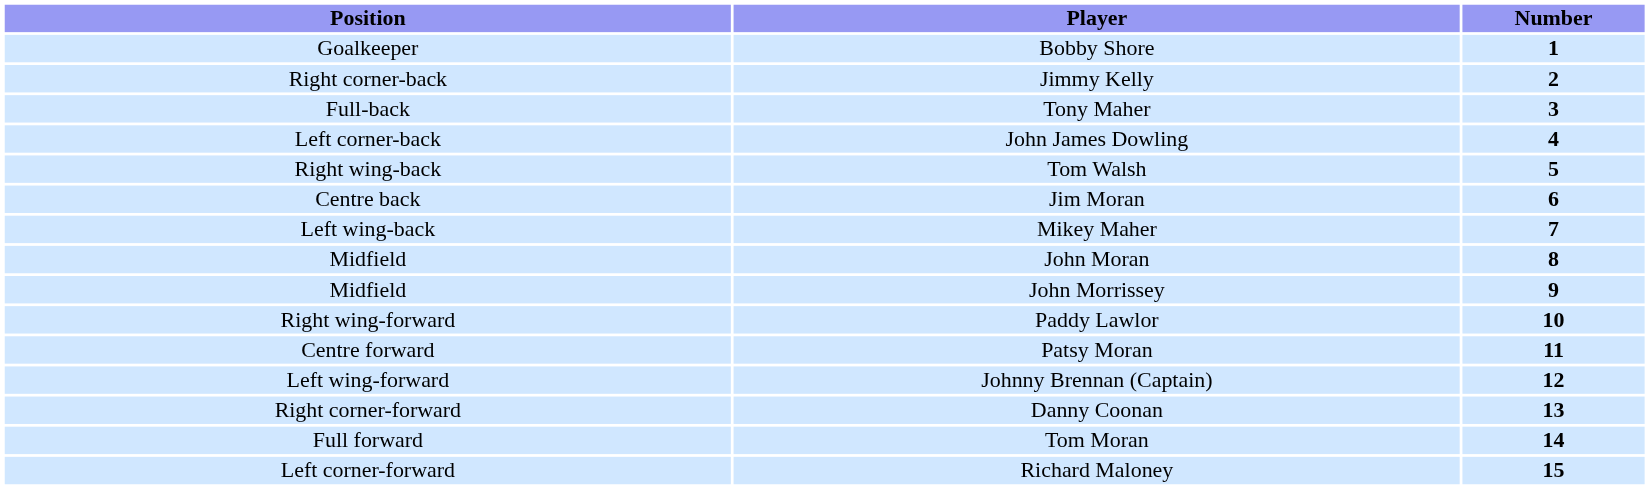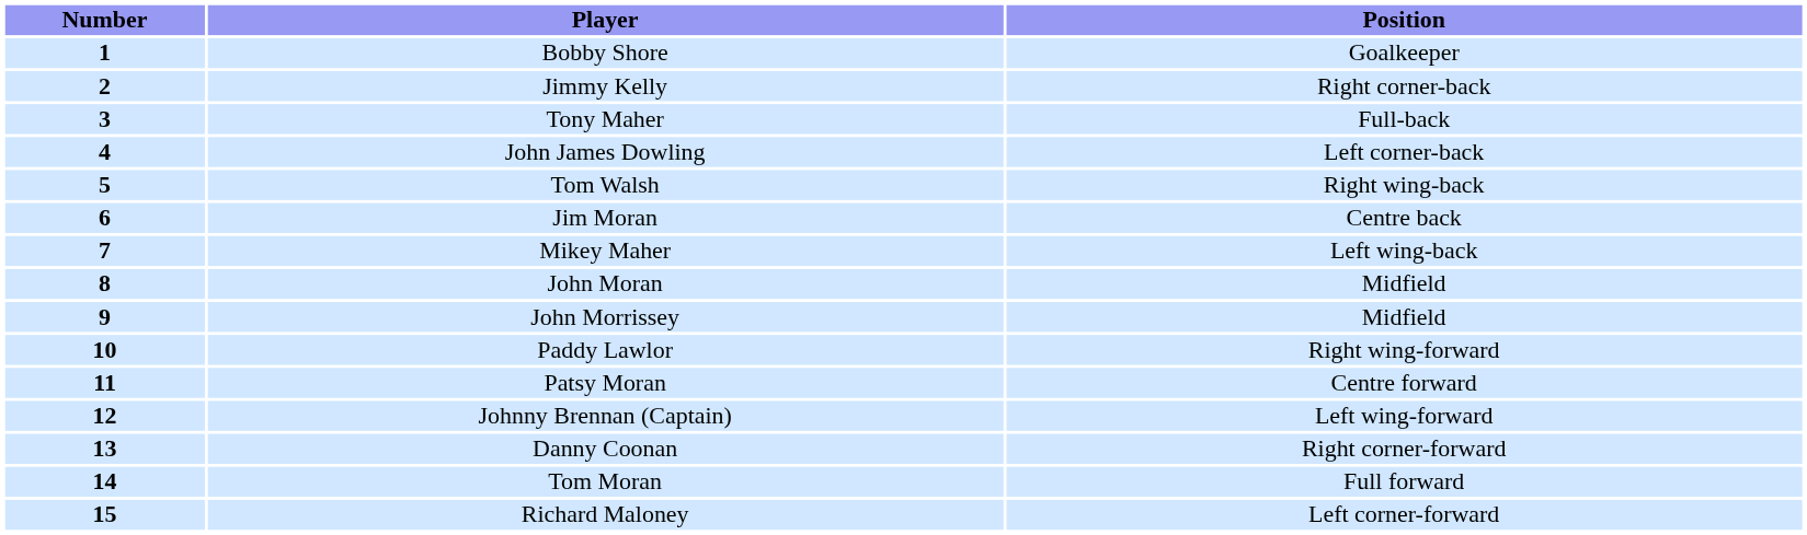 <table width=95%>
 <tr bgcolor=#9799F3>
+<th width=5%>Number</th>
+<th width=20%>Player</th>
 <th width=20%>Position</th>
-<th width=20%>Player</th>
-<th width=5%>Number</th>
 </tr>
 <tr bgcolor=#D0E7FF>
+<td align=center><strong>1</strong></td>
+<td align=center>Bobby Shore</td>
 <td align=center>Goalkeeper</td>
-<td align=center>Bobby Shore</td>
-<td align=center><strong>1</strong></td>
 </tr>
 <tr bgcolor=#D0E7FF>
+<td align=center><strong>2</strong></td>
+<td align=center>Jimmy Kelly</td>
 <td align=center>Right corner-back</td>
-<td align=center>Jimmy Kelly</td>
-<td align=center><strong>2</strong></td>
 </tr>
 <tr bgcolor=#D0E7FF>
+<td align=center><strong>3</strong></td>
+<td align=center>Tony Maher</td>
 <td align=center>Full-back</td>
-<td align=center>Tony Maher</td>
-<td align=center><strong>3</strong></td>
 </tr>
 <tr bgcolor=#D0E7FF>
+<td align=center><strong>4</strong></td>
+<td align=center>John James Dowling</td>
 <td align=center>Left corner-back</td>
-<td align=center>John James Dowling</td>
-<td align=center><strong>4</strong></td>
 </tr>
 <tr bgcolor=#D0E7FF>
+<td align=center><strong>5</strong></td>
+<td align=center>Tom Walsh</td>
 <td align=center>Right wing-back</td>
-<td align=center>Tom Walsh</td>
-<td align=center><strong>5</strong></td>
 </tr>
 <tr bgcolor=#D0E7FF>
+<td align=center><strong>6</strong></td>
+<td align=center>Jim Moran</td>
 <td align=center>Centre back</td>
-<td align=center>Jim Moran</td>
-<td align=center><strong>6</strong></td>
 </tr>
 <tr bgcolor=#D0E7FF>
+<td align=center><strong>7</strong></td>
+<td align=center>Mikey Maher</td>
 <td align=center>Left wing-back</td>
-<td align=center>Mikey Maher</td>
-<td align=center><strong>7</strong></td>
 </tr>
 <tr bgcolor=#D0E7FF>
+<td align=center><strong>8</strong></td>
+<td align=center>John Moran</td>
 <td align=center>Midfield</td>
-<td align=center>John Moran</td>
-<td align=center><strong>8</strong></td>
 </tr>
 <tr bgcolor=#D0E7FF>
+<td align=center><strong>9</strong></td>
+<td align=center>John Morrissey</td>
 <td align=center>Midfield</td>
-<td align=center>John Morrissey</td>
-<td align=center><strong>9</strong></td>
 </tr>
 <tr bgcolor=#D0E7FF>
+<td align=center><strong>10</strong></td>
+<td align=center>Paddy Lawlor</td>
 <td align=center>Right wing-forward</td>
-<td align=center>Paddy Lawlor</td>
-<td align=center><strong>10</strong></td>
 </tr>
 <tr bgcolor=#D0E7FF>
+<td align=center><strong>11</strong></td>
+<td align=center>Patsy Moran</td>
 <td align=center>Centre forward</td>
-<td align=center>Patsy Moran</td>
-<td align=center><strong>11</strong></td>
 </tr>
 <tr bgcolor=#D0E7FF>
+<td align=center><strong>12</strong></td>
+<td align=center>Johnny Brennan (Captain)</td>
 <td align=center>Left wing-forward</td>
-<td align=center>Johnny Brennan (Captain)</td>
-<td align=center><strong>12</strong></td>
 </tr>
 <tr bgcolor=#D0E7FF>
+<td align=center><strong>13</strong></td>
+<td align=center>Danny Coonan</td>
 <td align=center>Right corner-forward</td>
-<td align=center>Danny Coonan</td>
-<td align=center><strong>13</strong></td>
 </tr>
 <tr bgcolor=#D0E7FF>
+<td align=center><strong>14</strong></td>
+<td align=center>Tom Moran</td>
 <td align=center>Full forward</td>
-<td align=center>Tom Moran</td>
-<td align=center><strong>14</strong></td>
 </tr>
 <tr bgcolor=#D0E7FF>
+<td align=center><strong>15</strong></td>
+<td align=center>Richard Maloney</td>
 <td align=center>Left corner-forward</td>
-<td align=center>Richard Maloney</td>
-<td align=center><strong>15</strong></td>
 </tr>
 </table>
